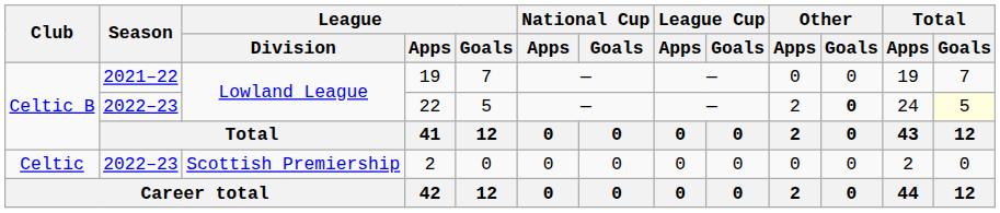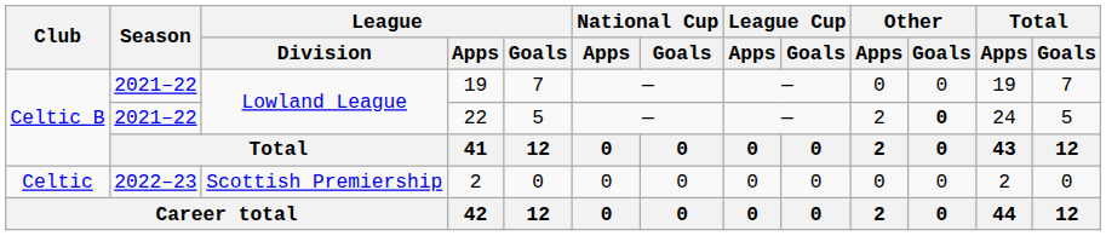 <table class="wikitable" style="text-align:center">
 <tr>
 <th rowspan=2>Club</th>
 <th rowspan=2>Season</th>
 <th colspan=3>League</th>
 <th colspan=2>National Cup</th>
 <th colspan=2>League Cup</th>
 <th colspan=2>Other</th>
 <th colspan=2>Total</th>
 </tr>
 <tr>
 <th>Division</th>
 <th>Apps</th>
 <th>Goals</th>
 <th>Apps</th>
 <th>Goals</th>
 <th>Apps</th>
 <th>Goals</th>
 <th>Apps</th>
 <th>Goals</th>
 <th>Apps</th>
 <th>Goals</th>
 </tr>
 <tr>
 <td rowspan=3><a href='#'>Celtic B</a></td>
 <td><a href='#'>2021–22</a></td>
 <td rowspan=2><a href='#'>Lowland League</a></td>
 <td>19</td>
 <td>7</td>
 <td colspan=2>—</td>
 <td colspan=2>—</td>
 <td>0</td>
 <td>0</td>
 <td>19</td>
 <td>7</td>
 </tr>
 <tr>
-<td><a href='#'>2022–23</a></td>
+<td><a href='#'>2021–22</a></td>
 <td>22</td>
 <td>5</td>
 <td colspan=2>—</td>
 <td colspan=2>—</td>
 <td>2</td>
 <td><strong>0</strong></td>
 <td>24</td>
-<td style="background: lightyellow;">5</td>
+<td>5</td>
 </tr>
 <tr>
 <th colspan=2>Total</th>
 <th>41</th>
 <th>12</th>
 <th>0</th>
 <th>0</th>
 <th>0</th>
 <th>0</th>
 <th>2</th>
 <th>0</th>
 <th>43</th>
 <th>12</th>
 </tr>
 <tr>
 <td><a href='#'>Celtic</a></td>
 <td><a href='#'>2022–23</a></td>
 <td><a href='#'>Scottish Premiership</a></td>
 <td>2</td>
 <td>0</td>
 <td>0</td>
 <td>0</td>
 <td>0</td>
 <td>0</td>
 <td>0</td>
 <td>0</td>
 <td>2</td>
 <td>0</td>
 </tr>
 <tr>
 <th colspan=3>Career total</th>
 <th>42</th>
 <th>12</th>
 <th>0</th>
 <th>0</th>
 <th>0</th>
 <th>0</th>
 <th>2</th>
 <th>0</th>
 <th>44</th>
 <th>12</th>
 </tr>
 </table>
